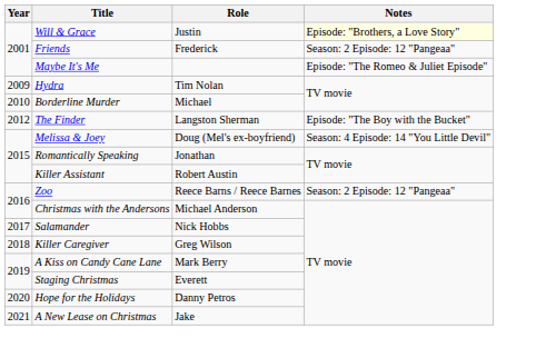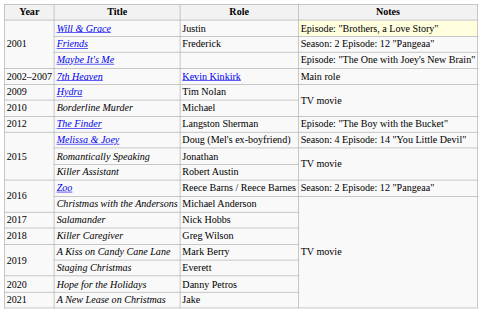 <table class="wikitable sortable">
 <tr>
 <th>Year</th>
 <th>Title</th>
 <th>Role</th>
 <th class="unsortable">Notes</th>
 </tr>
 <tr>
 <td rowspan=3>2001</td>
 <td><em><a href='#'>Will & Grace</a></em></td>
 <td>Justin</td>
 <td style="background: lightyellow;">Episode: "Brothers, a Love Story"</td>
 </tr>
 <tr>
 <td><em><a href='#'>Friends</a></em></td>
 <td>Frederick</td>
 <td>Season: 2 Episode: 12 "Pangeaa"</td>
 </tr>
 <tr>
 <td><em><a href='#'>Maybe It's Me</a></em></td>
 <td></td>
-<td>Episode: "The Romeo & Juliet Episode"</td>
+<td>Episode: "The One with Joey's New Brain"</td>
+</tr>
+<tr>
+<td>2002–2007</td>
+<td><em><a href='#'>7th Heaven</a></em></td>
+<td><a href='#'>Kevin Kinkirk</a></td>
+<td>Main role</td>
 </tr>
 <tr>
 <td>2009</td>
 <td><em><a href='#'>Hydra</a></em></td>
 <td>Tim Nolan</td>
 <td rowspan=2>TV movie</td>
 </tr>
 <tr>
 <td>2010</td>
 <td><em>Borderline Murder</em></td>
 <td>Michael</td>
 </tr>
 <tr>
 <td>2012</td>
 <td><em><a href='#'>The Finder</a></em></td>
 <td>Langston Sherman</td>
 <td>Episode: "The Boy with the Bucket"</td>
 </tr>
 <tr>
 <td rowspan=3>2015</td>
 <td><em><a href='#'>Melissa & Joey</a></em></td>
 <td>Doug (Mel's ex-boyfriend)</td>
 <td>Season: 4 Episode: 14 "You Little Devil"</td>
 </tr>
 <tr>
 <td><em>Romantically Speaking</em></td>
 <td>Jonathan</td>
 <td rowspan=2>TV movie</td>
 </tr>
 <tr>
 <td><em>Killer Assistant</em></td>
 <td>Robert Austin</td>
 </tr>
 <tr>
 <td rowspan=2>2016</td>
 <td><em><a href='#'>Zoo</a></em></td>
 <td>Reece Barns / Reece Barnes</td>
 <td>Season: 2 Episode: 12 "Pangeaa"</td>
 </tr>
 <tr>
 <td><em>Christmas with the Andersons</em></td>
 <td>Michael Anderson</td>
 <td rowspan=7>TV movie</td>
 </tr>
 <tr>
 <td>2017</td>
 <td><em>Salamander</em></td>
 <td>Nick Hobbs</td>
 </tr>
 <tr>
 <td>2018</td>
 <td><em>Killer Caregiver</em></td>
 <td>Greg Wilson</td>
 </tr>
 <tr>
 <td rowspan=2>2019</td>
 <td><em>A Kiss on Candy Cane Lane</em></td>
 <td>Mark Berry</td>
 </tr>
 <tr>
 <td><em>Staging Christmas</em></td>
 <td>Everett</td>
 </tr>
 <tr>
 <td>2020</td>
 <td><em>Hope for the Holidays</em></td>
 <td>Danny Petros</td>
 </tr>
 <tr>
 <td>2021</td>
 <td><em>A New Lease on Christmas</em></td>
 <td>Jake</td>
 </tr>
 </table>
